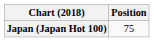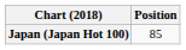 <table class="wikitable plainrowheaders" style="text-align:center;">
 <tr>
 <th scope="col">Chart (2018)</th>
 <th scope="col">Position</th>
 </tr>
 <tr>
 <th scope="row">Japan (Japan Hot 100)</th>
-<td>75</td>
+<td>85</td>
 </tr>
 </table>
